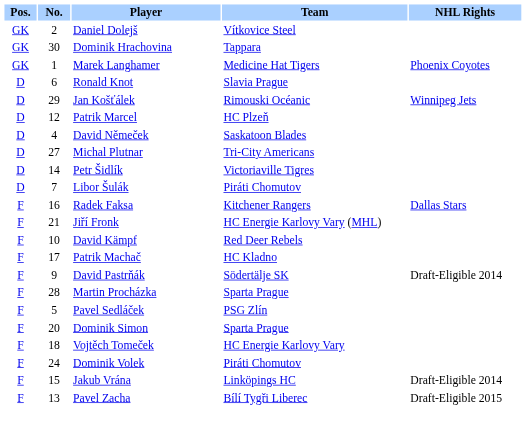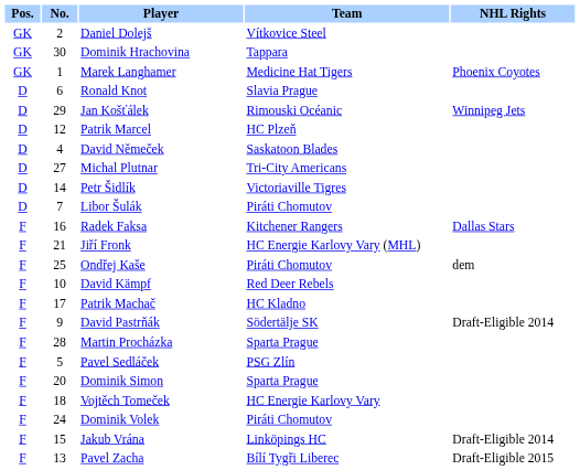 <table border="0" cellspacing="2" cellpadding="2">
 <tr bgcolor=AAD0FF>
 <th width=40>Pos.</th>
 <th width=40>No.</th>
 <th width=200>Player</th>
 <th width=250>Team</th>
 <th width=150>NHL Rights</th>
 </tr>
 <tr>
 <td style="text-align:center;"><a href='#'>GK</a></td>
 <td style="text-align:center;">2</td>
 <td><a href='#'>Daniel Dolejš</a></td>
 <td> <a href='#'>Vítkovice Steel</a></td>
 <td></td>
 </tr>
 <tr>
 <td style="text-align:center;"><a href='#'>GK</a></td>
 <td style="text-align:center;">30</td>
 <td><a href='#'>Dominik Hrachovina</a></td>
 <td> <a href='#'>Tappara</a></td>
 <td></td>
 </tr>
 <tr>
 <td style="text-align:center;"><a href='#'>GK</a></td>
 <td style="text-align:center;">1</td>
 <td><a href='#'>Marek Langhamer</a></td>
 <td> <a href='#'>Medicine Hat Tigers</a></td>
 <td><a href='#'>Phoenix Coyotes</a></td>
 </tr>
 <tr>
 <td style="text-align:center;"><a href='#'>D</a></td>
 <td style="text-align:center;">6</td>
 <td><a href='#'>Ronald Knot</a></td>
 <td> <a href='#'>Slavia Prague</a></td>
 <td></td>
 </tr>
 <tr>
 <td style="text-align:center;"><a href='#'>D</a></td>
 <td style="text-align:center;">29</td>
 <td><a href='#'>Jan Košťálek</a></td>
 <td> <a href='#'>Rimouski Océanic</a></td>
 <td><a href='#'>Winnipeg Jets</a></td>
 </tr>
 <tr>
 <td style="text-align:center;"><a href='#'>D</a></td>
 <td style="text-align:center;">12</td>
 <td><a href='#'>Patrik Marcel</a></td>
 <td> <a href='#'>HC Plzeň</a></td>
 <td></td>
 </tr>
 <tr>
 <td style="text-align:center;"><a href='#'>D</a></td>
 <td style="text-align:center;">4</td>
 <td><a href='#'>David Němeček</a></td>
 <td> <a href='#'>Saskatoon Blades</a></td>
 <td></td>
 </tr>
 <tr>
 <td style="text-align:center;"><a href='#'>D</a></td>
 <td style="text-align:center;">27</td>
 <td><a href='#'>Michal Plutnar</a></td>
 <td> <a href='#'>Tri-City Americans</a></td>
 <td></td>
 </tr>
 <tr>
 <td style="text-align:center;"><a href='#'>D</a></td>
 <td style="text-align:center;">14</td>
 <td><a href='#'>Petr Šidlík</a></td>
 <td> <a href='#'>Victoriaville Tigres</a></td>
 <td></td>
 </tr>
 <tr>
 <td style="text-align:center;"><a href='#'>D</a></td>
 <td style="text-align:center;">7</td>
 <td><a href='#'>Libor Šulák</a></td>
 <td> <a href='#'>Piráti Chomutov</a></td>
 <td></td>
 </tr>
 <tr>
 <td style="text-align:center;"><a href='#'>F</a></td>
 <td style="text-align:center;">16</td>
 <td><a href='#'>Radek Faksa</a></td>
 <td> <a href='#'>Kitchener Rangers</a></td>
 <td><a href='#'>Dallas Stars</a></td>
 </tr>
 <tr>
 <td style="text-align:center;"><a href='#'>F</a></td>
 <td style="text-align:center;">21</td>
 <td><a href='#'>Jiří Fronk</a></td>
 <td> <a href='#'>HC Energie Karlovy Vary</a> (<a href='#'>MHL</a>)</td>
 <td></td>
 </tr>
 <tr>
 <td style="text-align:center;"><a href='#'>F</a></td>
+<td style="text-align:center;">25</td>
+<td><a href='#'>Ondřej Kaše</a></td>
+<td> <a href='#'>Piráti Chomutov</a></td>
+<td>dem</td>
+</tr>
+<tr>
+<td style="text-align:center;"><a href='#'>F</a></td>
 <td style="text-align:center;">10</td>
 <td><a href='#'>David Kämpf</a></td>
 <td> <a href='#'>Red Deer Rebels</a></td>
 <td></td>
 </tr>
 <tr>
 <td style="text-align:center;"><a href='#'>F</a></td>
 <td style="text-align:center;">17</td>
 <td><a href='#'>Patrik Machač</a></td>
 <td> <a href='#'>HC Kladno</a></td>
 <td></td>
 </tr>
 <tr>
 <td style="text-align:center;"><a href='#'>F</a></td>
 <td style="text-align:center;">9</td>
 <td><a href='#'>David Pastrňák</a></td>
 <td> <a href='#'>Södertälje SK</a></td>
 <td>Draft-Eligible 2014</td>
 </tr>
 <tr>
 <td style="text-align:center;"><a href='#'>F</a></td>
 <td style="text-align:center;">28</td>
 <td><a href='#'>Martin Procházka</a></td>
 <td> <a href='#'>Sparta Prague</a></td>
 <td></td>
 </tr>
 <tr>
 <td style="text-align:center;"><a href='#'>F</a></td>
 <td style="text-align:center;">5</td>
 <td><a href='#'>Pavel Sedláček</a></td>
 <td> <a href='#'>PSG Zlín</a></td>
 <td></td>
 </tr>
 <tr>
 <td style="text-align:center;"><a href='#'>F</a></td>
 <td style="text-align:center;">20</td>
 <td><a href='#'>Dominik Simon</a></td>
 <td> <a href='#'>Sparta Prague</a></td>
 <td></td>
 </tr>
 <tr>
 <td style="text-align:center;"><a href='#'>F</a></td>
 <td style="text-align:center;">18</td>
 <td><a href='#'>Vojtěch Tomeček</a></td>
 <td> <a href='#'>HC Energie Karlovy Vary</a></td>
 <td></td>
 </tr>
 <tr>
 <td style="text-align:center;"><a href='#'>F</a></td>
 <td style="text-align:center;">24</td>
 <td><a href='#'>Dominik Volek</a></td>
 <td> <a href='#'>Piráti Chomutov</a></td>
 <td></td>
 </tr>
 <tr>
 <td style="text-align:center;"><a href='#'>F</a></td>
 <td style="text-align:center;">15</td>
 <td><a href='#'>Jakub Vrána</a></td>
 <td> <a href='#'>Linköpings HC</a></td>
 <td>Draft-Eligible 2014</td>
 </tr>
 <tr>
 <td style="text-align:center;"><a href='#'>F</a></td>
 <td style="text-align:center;">13</td>
 <td><a href='#'>Pavel Zacha</a></td>
 <td> <a href='#'>Bílí Tygři Liberec</a></td>
 <td>Draft-Eligible 2015</td>
 </tr>
 </table>
